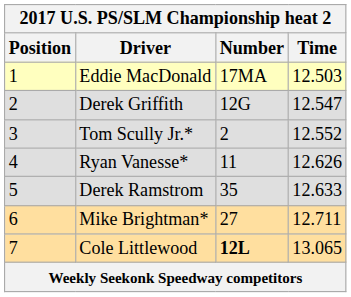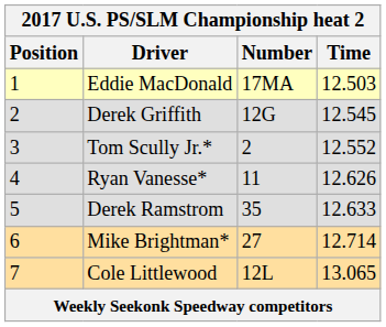 <table class="wikitable mw-collapsible mw-collapsed">
 <tr>
 <th colspan="4">2017 U.S. PS/SLM Championship heat 2</th>
 </tr>
 <tr>
 <th>Position</th>
 <th>Driver</th>
 <th>Number</th>
 <th>Time</th>
 </tr>
 <tr style="background-color:#FFFFBF">
 <td>1</td>
 <td>Eddie MacDonald</td>
 <td>17MA</td>
 <td>12.503</td>
 </tr>
 <tr style="background-color:#DFDFDF">
 <td>2</td>
 <td>Derek Griffith</td>
 <td>12G</td>
-<td>12.547</td>
+<td>12.545</td>
 </tr>
 <tr style="background-color:#DFDFDF">
 <td>3</td>
 <td>Tom Scully Jr.*</td>
 <td>2</td>
 <td>12.552</td>
 </tr>
 <tr style="background-color:#DFDFDF">
 <td>4</td>
 <td>Ryan Vanesse*</td>
 <td>11</td>
 <td>12.626</td>
 </tr>
 <tr style="background-color:#DFDFDF">
 <td>5</td>
 <td>Derek Ramstrom</td>
 <td>35</td>
 <td>12.633</td>
 </tr>
 <tr style="background-color:#FFDF9F">
 <td>6</td>
 <td>Mike Brightman*</td>
 <td>27</td>
-<td>12.711</td>
+<td>12.714</td>
 </tr>
 <tr style="background-color:#FFDF9F">
 <td>7</td>
 <td>Cole Littlewood</td>
-<td><strong>12L</strong></td>
+<td>12L</td>
 <td>13.065</td>
 </tr>
 <tr>
 <th colspan="4"><small>Weekly Seekonk Speedway competitors</small></th>
 </tr>
 </table>
